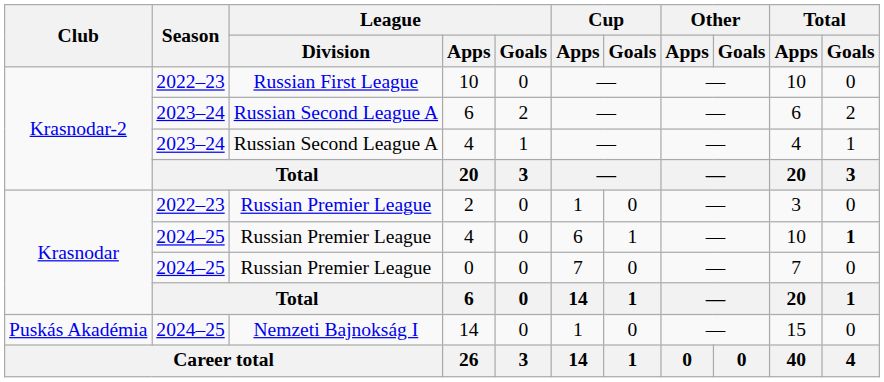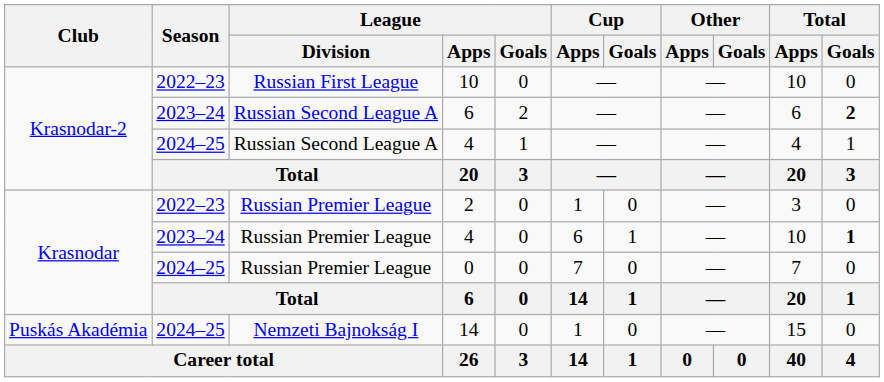 <table class="wikitable" style="text-align: center;">
 <tr>
 <th rowspan=2>Club</th>
 <th rowspan=2>Season</th>
 <th colspan=3>League</th>
 <th colspan=2>Cup</th>
 <th colspan=2>Other</th>
 <th colspan=2>Total</th>
 </tr>
 <tr>
 <th>Division</th>
 <th>Apps</th>
 <th>Goals</th>
 <th>Apps</th>
 <th>Goals</th>
 <th>Apps</th>
 <th>Goals</th>
 <th>Apps</th>
 <th>Goals</th>
 </tr>
 <tr>
 <td rowspan="4"><a href='#'>Krasnodar-2</a></td>
 <td><a href='#'>2022–23</a></td>
 <td><a href='#'>Russian First League</a></td>
 <td>10</td>
 <td>0</td>
 <td colspan="2">—</td>
 <td colspan="2">—</td>
 <td>10</td>
 <td>0</td>
 </tr>
 <tr>
 <td><a href='#'>2023–24</a></td>
 <td><a href='#'>Russian Second League A</a></td>
 <td>6</td>
 <td>2</td>
 <td colspan="2">—</td>
 <td colspan="2">—</td>
 <td>6</td>
-<td>2</td>
+<td><strong>2</strong></td>
 </tr>
 <tr>
-<td><a href='#'>2023–24</a></td>
+<td><a href='#'>2024–25</a></td>
 <td>Russian Second League A</td>
 <td>4</td>
 <td>1</td>
 <td colspan="2">—</td>
 <td colspan="2">—</td>
 <td>4</td>
 <td>1</td>
 </tr>
 <tr>
 <th colspan="2">Total</th>
 <th>20</th>
 <th>3</th>
 <th colspan="2">—</th>
 <th colspan="2">—</th>
 <th>20</th>
 <th>3</th>
 </tr>
 <tr>
 <td rowspan="4"><a href='#'>Krasnodar</a></td>
 <td><a href='#'>2022–23</a></td>
 <td><a href='#'>Russian Premier League</a></td>
 <td>2</td>
 <td>0</td>
 <td>1</td>
 <td>0</td>
 <td colspan="2">—</td>
 <td>3</td>
 <td>0</td>
 </tr>
 <tr>
-<td><a href='#'>2024–25</a></td>
+<td><a href='#'>2023–24</a></td>
 <td>Russian Premier League</td>
 <td>4</td>
 <td>0</td>
 <td>6</td>
 <td>1</td>
 <td colspan="2">—</td>
 <td>10</td>
 <td><strong>1</strong></td>
 </tr>
 <tr>
 <td><a href='#'>2024–25</a></td>
 <td>Russian Premier League</td>
 <td>0</td>
 <td>0</td>
 <td>7</td>
 <td>0</td>
 <td colspan="2">—</td>
 <td>7</td>
 <td>0</td>
 </tr>
 <tr>
 <th colspan="2">Total</th>
 <th>6</th>
 <th>0</th>
 <th>14</th>
 <th>1</th>
 <th colspan="2">—</th>
 <th>20</th>
 <th>1</th>
 </tr>
 <tr>
 <td><a href='#'>Puskás Akadémia</a></td>
 <td><a href='#'>2024–25</a></td>
 <td><a href='#'>Nemzeti Bajnokság I</a></td>
 <td>14</td>
 <td>0</td>
 <td>1</td>
 <td>0</td>
 <td colspan="2">—</td>
 <td>15</td>
 <td>0</td>
 </tr>
 <tr>
 <th colspan="3">Career total</th>
 <th>26</th>
 <th>3</th>
 <th>14</th>
 <th>1</th>
 <th>0</th>
 <th>0</th>
 <th>40</th>
 <th>4</th>
 </tr>
 </table>
